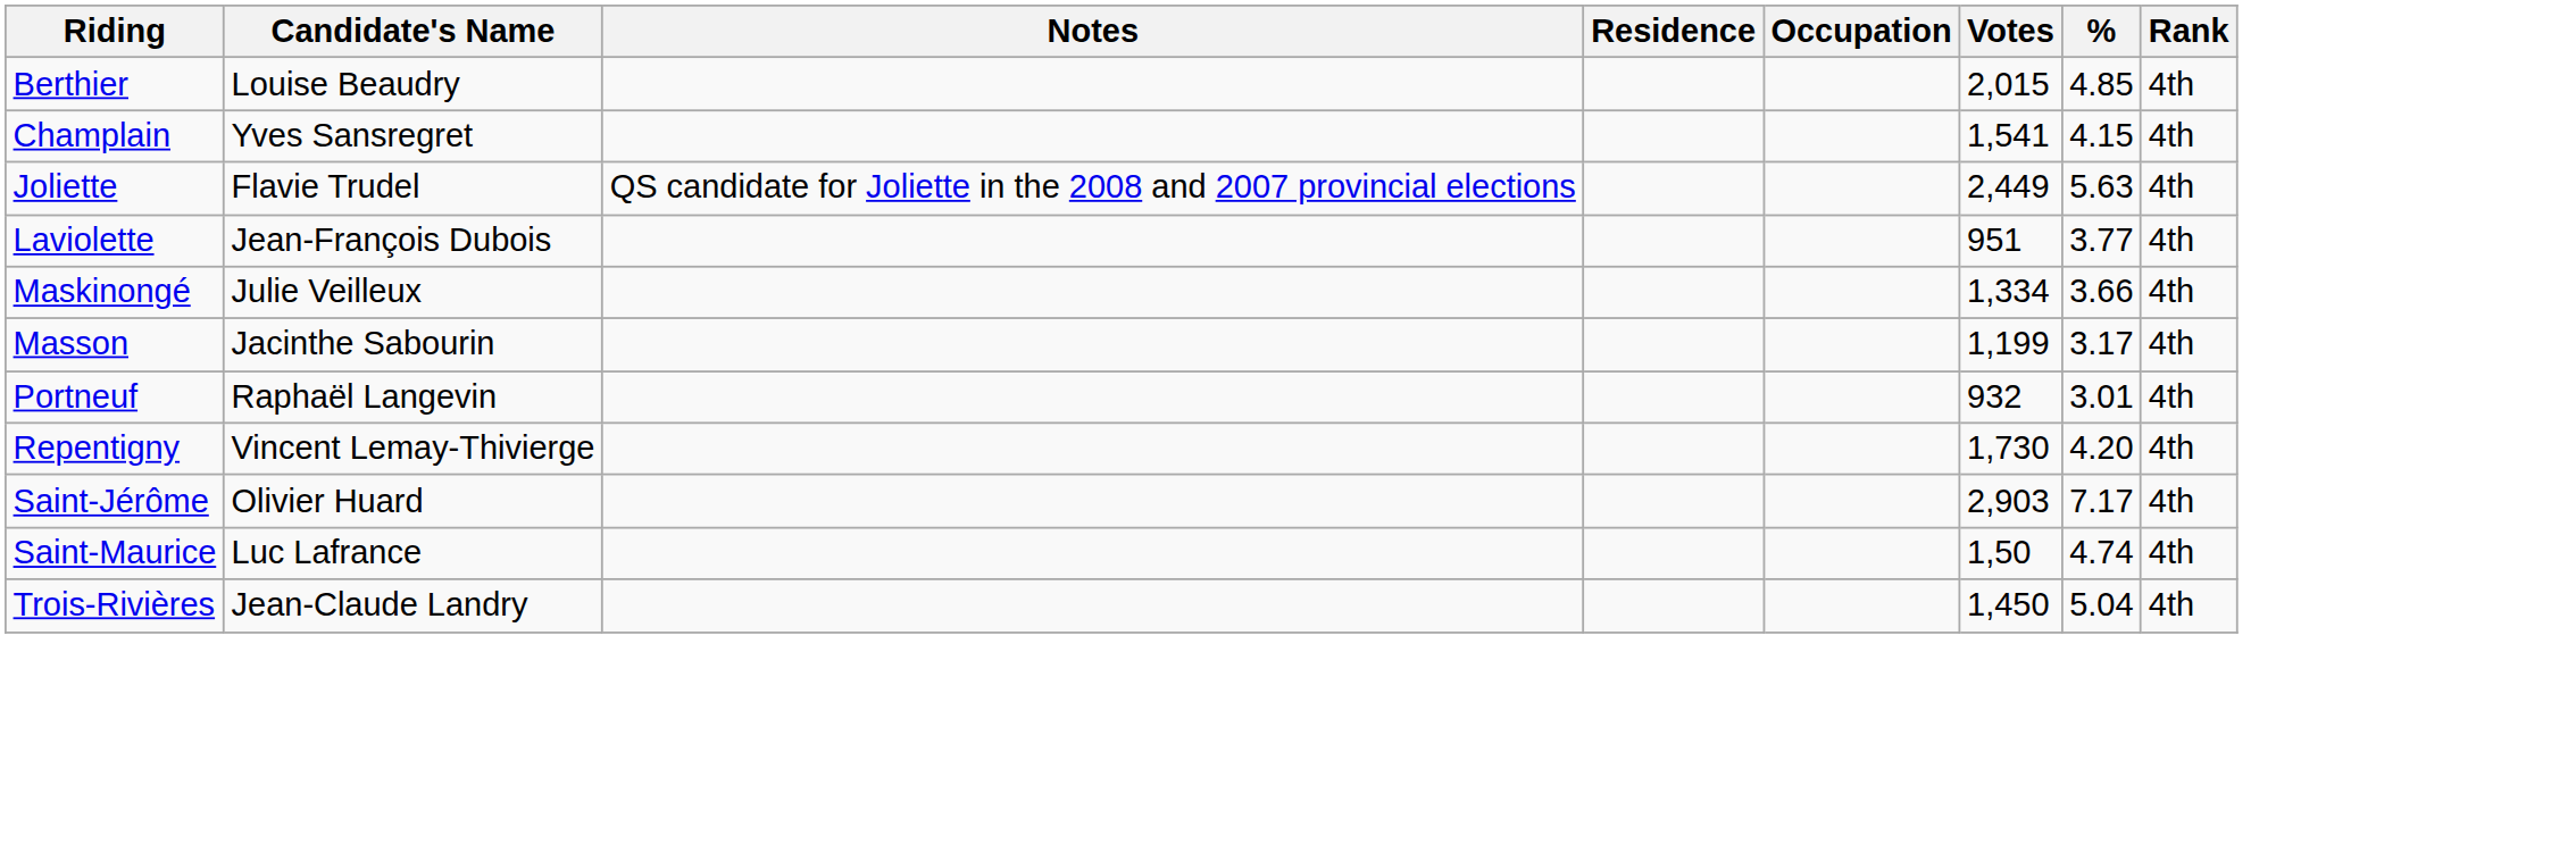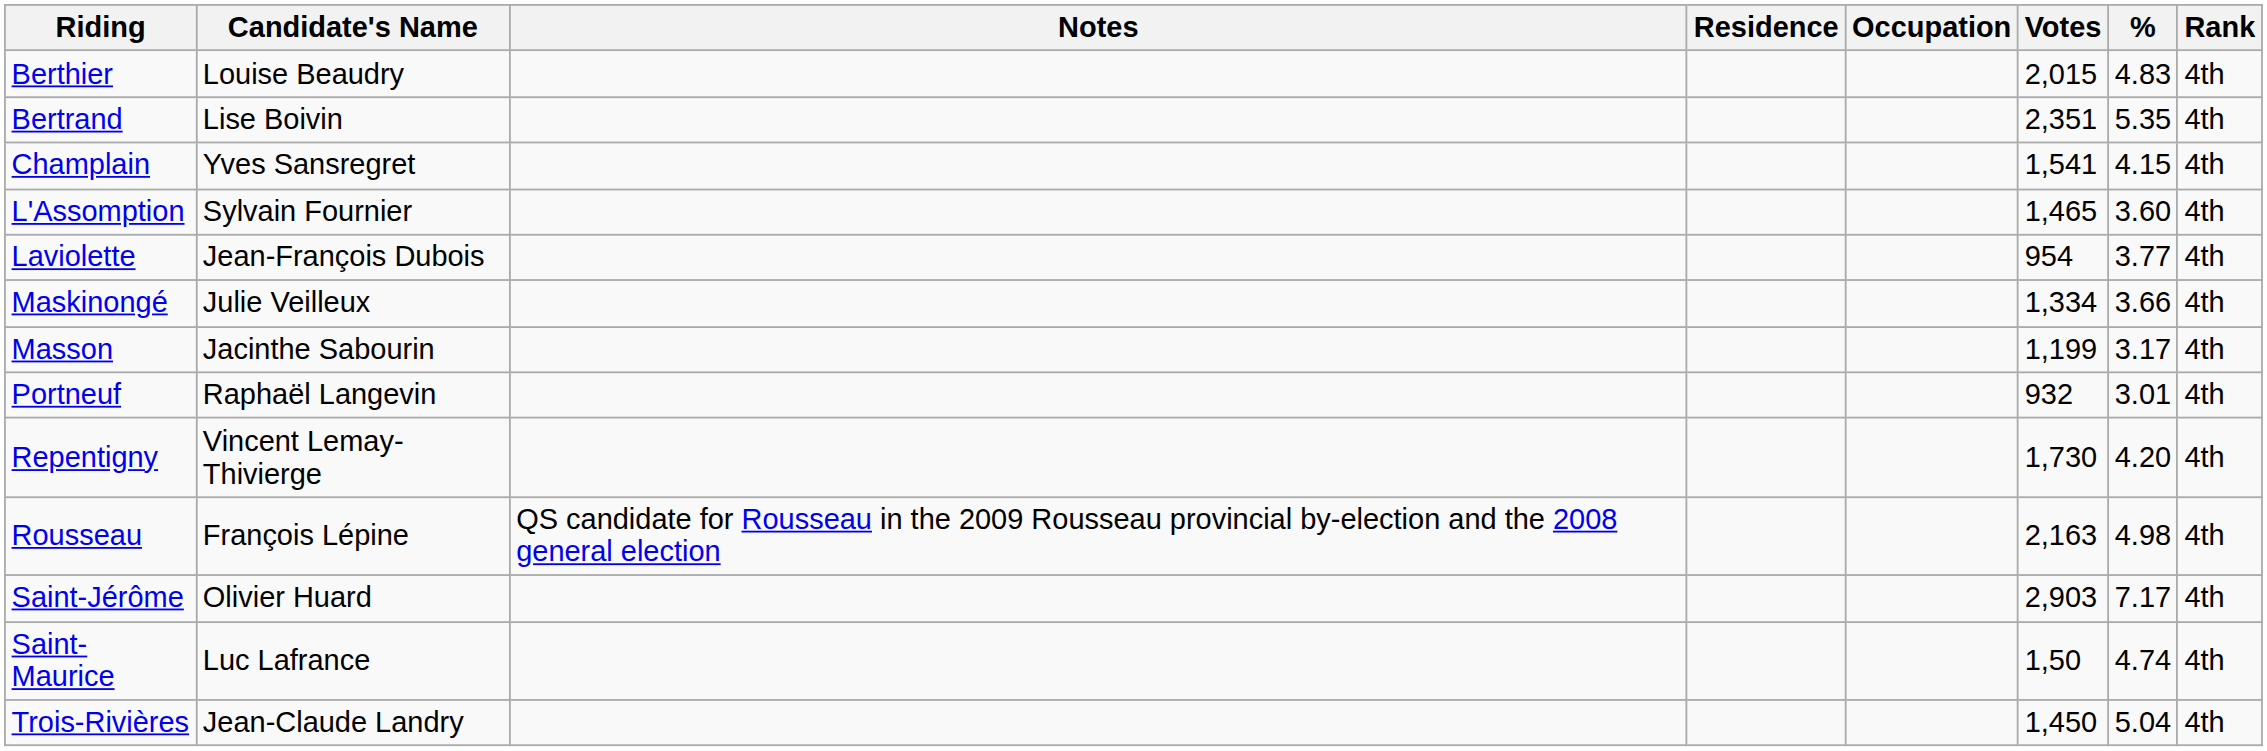 <table class="wikitable sortable">
 <tr>
 <th>Riding<br></th>
 <th>Candidate's Name</th>
 <th>Notes</th>
 <th>Residence</th>
 <th>Occupation</th>
 <th>Votes</th>
 <th>%</th>
 <th>Rank</th>
 </tr>
 <tr>
 <td><a href='#'>Berthier</a></td>
 <td>Louise Beaudry</td>
 <td></td>
 <td></td>
 <td></td>
 <td>2,015</td>
-<td>4.85</td>
+<td>4.83</td>
+<td>4th</td>
+</tr>
+<tr>
+<td><a href='#'>Bertrand</a></td>
+<td>Lise Boivin</td>
+<td></td>
+<td></td>
+<td></td>
+<td>2,351</td>
+<td>5.35</td>
 <td>4th</td>
 </tr>
 <tr>
 <td><a href='#'>Champlain</a></td>
 <td>Yves Sansregret</td>
 <td></td>
 <td></td>
 <td></td>
 <td>1,541</td>
 <td>4.15</td>
 <td>4th</td>
 </tr>
 <tr>
-<td><a href='#'>Joliette</a></td>
-<td>Flavie Trudel</td>
-<td>QS candidate for <a href='#'>Joliette</a> in the <a href='#'>2008</a> and <a href='#'>2007 provincial elections</a></td>
+<td><a href='#'>L'Assomption</a></td>
+<td>Sylvain Fournier</td>
 <td></td>
 <td></td>
-<td>2,449</td>
-<td>5.63</td>
+<td></td>
+<td>1,465</td>
+<td>3.60</td>
 <td>4th</td>
 </tr>
 <tr>
 <td><a href='#'>Laviolette</a></td>
 <td>Jean-François Dubois</td>
 <td></td>
 <td></td>
 <td></td>
-<td>951</td>
+<td>954</td>
 <td>3.77</td>
 <td>4th</td>
 </tr>
 <tr>
 <td><a href='#'>Maskinongé</a></td>
 <td>Julie Veilleux</td>
 <td></td>
 <td></td>
 <td></td>
 <td>1,334</td>
 <td>3.66</td>
 <td>4th</td>
 </tr>
 <tr>
 <td><a href='#'>Masson</a></td>
 <td>Jacinthe Sabourin</td>
 <td></td>
 <td></td>
 <td></td>
 <td>1,199</td>
 <td>3.17</td>
 <td>4th</td>
 </tr>
 <tr>
 <td><a href='#'>Portneuf</a></td>
 <td>Raphaël Langevin</td>
 <td></td>
 <td></td>
 <td></td>
 <td>932</td>
 <td>3.01</td>
 <td>4th</td>
 </tr>
 <tr>
 <td><a href='#'>Repentigny</a></td>
 <td>Vincent Lemay-Thivierge</td>
 <td></td>
 <td></td>
 <td></td>
 <td>1,730</td>
 <td>4.20</td>
 <td>4th</td>
 </tr>
 <tr>
+<td><a href='#'>Rousseau</a></td>
+<td>François Lépine</td>
+<td>QS candidate for <a href='#'>Rousseau</a> in the 2009 Rousseau provincial by-election and the <a href='#'>2008 general election</a></td>
+<td></td>
+<td></td>
+<td>2,163</td>
+<td>4.98</td>
+<td>4th</td>
+</tr>
+<tr>
 <td><a href='#'>Saint-Jérôme</a></td>
 <td>Olivier Huard</td>
 <td></td>
 <td></td>
 <td></td>
 <td>2,903</td>
 <td>7.17</td>
 <td>4th</td>
 </tr>
 <tr>
 <td><a href='#'>Saint-Maurice</a></td>
 <td>Luc Lafrance</td>
 <td></td>
 <td></td>
 <td></td>
 <td>1,50</td>
 <td>4.74</td>
 <td>4th</td>
 </tr>
 <tr>
 <td><a href='#'>Trois-Rivières</a></td>
 <td>Jean-Claude Landry</td>
 <td></td>
 <td></td>
 <td></td>
 <td>1,450</td>
 <td>5.04</td>
 <td>4th</td>
 </tr>
 </table>
